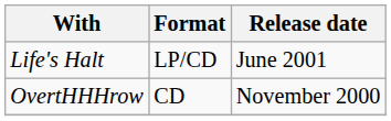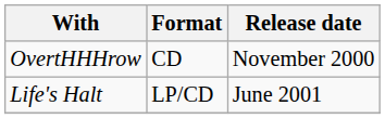 <table class="wikitable" style="font-size:95%;">
 <tr>
 <th>With</th>
 <th>Format</th>
 <th>Release date</th>
 </tr>
 <tr>
+<td><em>OvertHHHrow</em></td>
+<td>CD</td>
+<td>November 2000</td>
+</tr>
+<tr>
 <td><em>Life's Halt</em></td>
 <td>LP/CD</td>
 <td>June 2001</td>
 </tr>
 <tr>
-<td><em>OvertHHHrow</em></td>
-<td>CD</td>
-<td>November 2000</td>
-</tr>
-<tr>
 </tr>
 </table>
